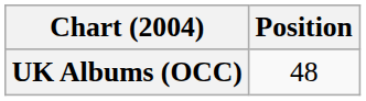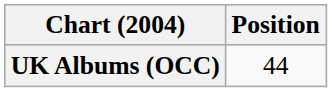 <table class="wikitable plainrowheaders" style="text-align:center">
 <tr>
 <th scope="col">Chart (2004)</th>
 <th scope="col">Position</th>
 </tr>
 <tr>
 <th scope="row">UK Albums (OCC)</th>
-<td>48</td>
+<td>44</td>
 </tr>
 </table>
